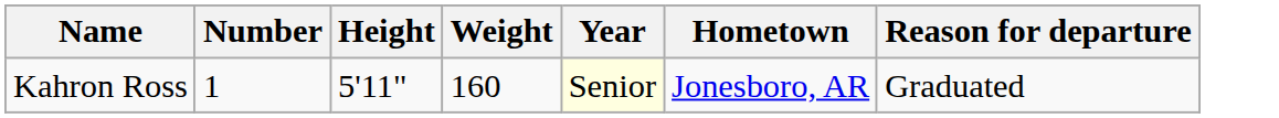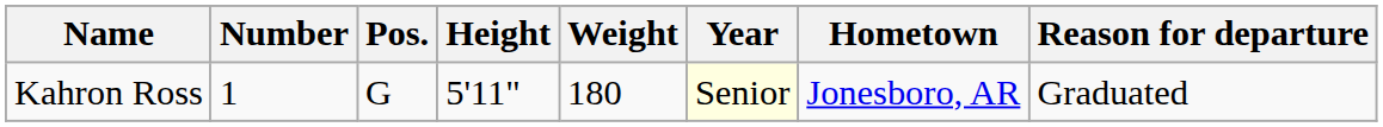 <table class="wikitable sortable" border="1">
 <tr>
 <th>Name</th>
 <th>Number</th>
+<th>Pos.</th>
 <th>Height</th>
 <th>Weight</th>
 <th>Year</th>
 <th>Hometown</th>
 <th class="unsortable">Reason for departure</th>
 </tr>
 <tr>
 <td>Kahron Ross</td>
 <td>1</td>
+<td>G</td>
 <td>5'11"</td>
-<td>160</td>
+<td>180</td>
 <td style="background: lightyellow;">Senior</td>
 <td><a href='#'>Jonesboro, AR</a></td>
 <td>Graduated</td>
 </tr>
 </table>
